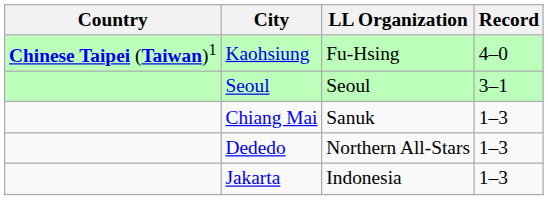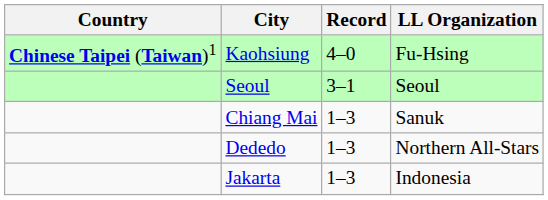 <table class="wikitable">
 <tr>
 <th>Country</th>
 <th>City</th>
+<th>Record</th>
 <th>LL Organization</th>
-<th>Record</th>
 </tr>
 <tr bgcolor=#bbffbb>
 <td><strong> <a href='#'>Chinese Taipei</a></strong> (<strong><a href='#'>Taiwan</a></strong>)<sup>1</sup></td>
 <td><a href='#'>Kaohsiung</a></td>
+<td>4–0</td>
 <td>Fu-Hsing</td>
-<td>4–0</td>
 </tr>
 <tr bgcolor=#bbffbb>
 <td><strong></strong></td>
 <td><a href='#'>Seoul</a></td>
+<td>3–1</td>
 <td>Seoul</td>
-<td>3–1</td>
 </tr>
 <tr>
 <td><strong></strong></td>
 <td><a href='#'>Chiang Mai</a></td>
+<td>1–3</td>
 <td>Sanuk</td>
-<td>1–3</td>
 </tr>
 <tr>
 <td><strong></strong></td>
 <td><a href='#'>Dededo</a></td>
+<td>1–3</td>
 <td>Northern All-Stars</td>
-<td>1–3</td>
 </tr>
 <tr>
 <td><strong></strong></td>
 <td><a href='#'>Jakarta</a></td>
+<td>1–3</td>
 <td>Indonesia</td>
-<td>1–3</td>
 </tr>
 </table>
